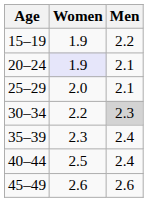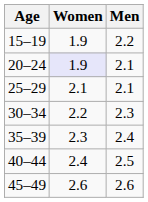 <table class="wikitable" style="text-align:center">
 <tr>
 <th>Age</th>
 <th>Women</th>
 <th>Men</th>
 </tr>
 <tr>
 <td>15–19</td>
 <td>1.9</td>
 <td>2.2</td>
 </tr>
 <tr>
 <td>20–24</td>
 <td style="background: lavender;">1.9</td>
 <td>2.1</td>
 </tr>
 <tr>
 <td>25–29</td>
-<td>2.0</td>
+<td>2.1</td>
 <td>2.1</td>
 </tr>
 <tr>
 <td>30–34</td>
 <td>2.2</td>
-<td style="background: lightgrey;">2.3</td>
+<td>2.3</td>
 </tr>
 <tr>
 <td>35–39</td>
 <td>2.3</td>
 <td>2.4</td>
 </tr>
 <tr>
 <td>40–44</td>
+<td>2.4</td>
 <td>2.5</td>
-<td>2.4</td>
 </tr>
 <tr>
 <td>45–49</td>
 <td>2.6</td>
 <td>2.6</td>
 </tr>
 </table>
